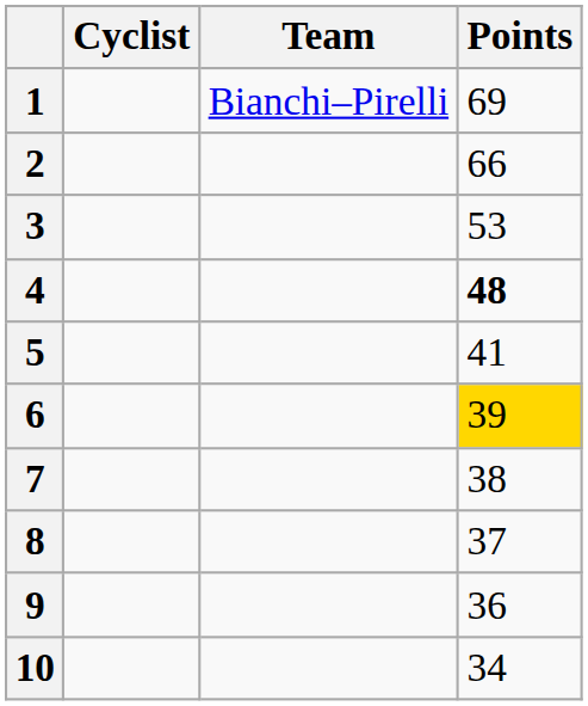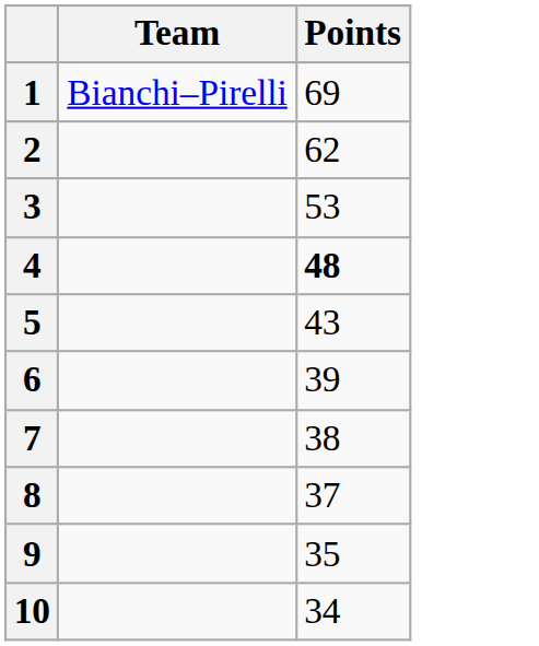 <table class=wikitable>
 <tr>
 <th></th>
-<th>Cyclist</th>
 <th>Team</th>
 <th>Points</th>
 </tr>
 <tr>
 <th>1</th>
-<td></td>
 <td><a href='#'>Bianchi–Pirelli</a></td>
 <td>69</td>
 </tr>
 <tr>
 <th>2</th>
 <td></td>
-<td></td>
-<td>66</td>
+<td>62</td>
 </tr>
 <tr>
 <th>3</th>
-<td></td>
 <td></td>
 <td>53</td>
 </tr>
 <tr>
 <th>4</th>
 <td></td>
-<td></td>
 <td><strong>48</strong></td>
 </tr>
 <tr>
 <th>5</th>
 <td></td>
-<td></td>
-<td>41</td>
+<td>43</td>
 </tr>
 <tr>
 <th>6</th>
 <td></td>
-<td></td>
-<td style="background: gold;">39</td>
+<td>39</td>
 </tr>
 <tr>
 <th>7</th>
-<td></td>
 <td></td>
 <td>38</td>
 </tr>
 <tr>
 <th>8</th>
 <td></td>
-<td></td>
 <td>37</td>
 </tr>
 <tr>
 <th>9</th>
 <td></td>
-<td></td>
-<td>36</td>
+<td>35</td>
 </tr>
 <tr>
 <th>10</th>
 <td></td>
-<td></td>
 <td>34</td>
 </tr>
 </table>
